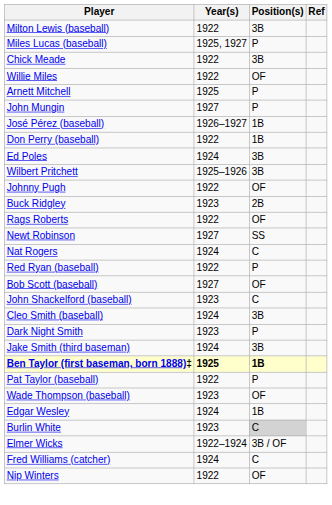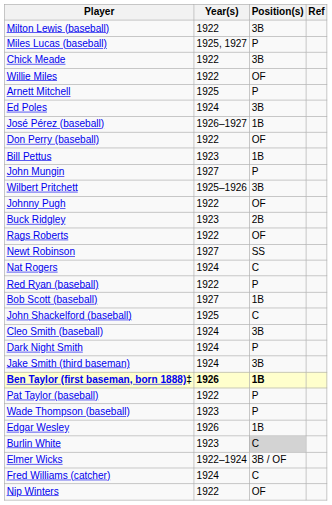 <table class="wikitable">
 <tr>
 <th>Player</th>
 <th>Year(s)</th>
 <th>Position(s)</th>
 <th>Ref</th>
 </tr>
 <tr>
 <td><a href='#'>Milton Lewis (baseball)</a></td>
 <td>1922</td>
 <td>3B</td>
 <td></td>
 </tr>
 <tr>
 <td><a href='#'>Miles Lucas (baseball)</a></td>
 <td>1925, 1927</td>
 <td>P</td>
 <td></td>
 </tr>
 <tr>
 <td><a href='#'>Chick Meade</a></td>
 <td>1922</td>
 <td>3B</td>
 <td></td>
 </tr>
 <tr>
 <td><a href='#'>Willie Miles</a></td>
 <td>1922</td>
 <td>OF</td>
 <td></td>
 </tr>
 <tr>
 <td><a href='#'>Arnett Mitchell</a></td>
 <td>1925</td>
 <td>P</td>
 <td></td>
 </tr>
 <tr>
-<td><a href='#'>John Mungin</a></td>
-<td>1927</td>
-<td>P</td>
+<td><a href='#'>Ed Poles</a></td>
+<td>1924</td>
+<td>3B</td>
 <td></td>
 </tr>
 <tr>
 <td><a href='#'>José Pérez (baseball)</a></td>
 <td>1926–1927</td>
 <td>1B</td>
 <td></td>
 </tr>
 <tr>
 <td><a href='#'>Don Perry (baseball)</a></td>
 <td>1922</td>
+<td>OF</td>
+<td></td>
+</tr>
+<tr>
+<td><a href='#'>Bill Pettus</a></td>
+<td>1923</td>
 <td>1B</td>
 <td></td>
 </tr>
 <tr>
-<td><a href='#'>Ed Poles</a></td>
-<td>1924</td>
-<td>3B</td>
+<td><a href='#'>John Mungin</a></td>
+<td>1927</td>
+<td>P</td>
 <td></td>
 </tr>
 <tr>
 <td><a href='#'>Wilbert Pritchett</a></td>
 <td>1925–1926</td>
 <td>3B</td>
 <td></td>
 </tr>
 <tr>
 <td><a href='#'>Johnny Pugh</a></td>
 <td>1922</td>
 <td>OF</td>
 <td></td>
 </tr>
 <tr>
 <td><a href='#'>Buck Ridgley</a></td>
 <td>1923</td>
 <td>2B</td>
 <td></td>
 </tr>
 <tr>
 <td><a href='#'>Rags Roberts</a></td>
 <td>1922</td>
 <td>OF</td>
 <td></td>
 </tr>
 <tr>
 <td><a href='#'>Newt Robinson</a></td>
 <td>1927</td>
 <td>SS</td>
 <td></td>
 </tr>
 <tr>
 <td><a href='#'>Nat Rogers</a></td>
 <td>1924</td>
 <td>C</td>
 <td></td>
 </tr>
 <tr>
 <td><a href='#'>Red Ryan (baseball)</a></td>
 <td>1922</td>
 <td>P</td>
 <td></td>
 </tr>
 <tr>
 <td><a href='#'>Bob Scott (baseball)</a></td>
 <td>1927</td>
-<td>OF</td>
+<td>1B</td>
 <td></td>
 </tr>
 <tr>
 <td><a href='#'>John Shackelford (baseball)</a></td>
-<td>1923</td>
+<td>1925</td>
 <td>C</td>
 <td></td>
 </tr>
 <tr>
 <td><a href='#'>Cleo Smith (baseball)</a></td>
 <td>1924</td>
 <td>3B</td>
 <td></td>
 </tr>
 <tr>
 <td><a href='#'>Dark Night Smith</a></td>
-<td>1923</td>
+<td>1924</td>
 <td>P</td>
 <td></td>
 </tr>
 <tr>
 <td><a href='#'>Jake Smith (third baseman)</a></td>
 <td>1924</td>
 <td>3B</td>
 <td></td>
 </tr>
 <tr style="background:#FFFFCC;">
 <td><strong><a href='#'>Ben Taylor (first baseman, born 1888)</a>‡</strong></td>
-<td><strong>1925</strong></td>
+<td><strong>1926</strong></td>
 <td><strong>1B</strong></td>
 <td><strong></strong></td>
 </tr>
 <tr>
 <td><a href='#'>Pat Taylor (baseball)</a></td>
 <td>1922</td>
 <td>P</td>
 <td></td>
 </tr>
 <tr>
 <td><a href='#'>Wade Thompson (baseball)</a></td>
 <td>1923</td>
-<td>OF</td>
+<td>P</td>
 <td></td>
 </tr>
 <tr>
 <td><a href='#'>Edgar Wesley</a></td>
-<td>1924</td>
+<td>1926</td>
 <td>1B</td>
 <td></td>
 </tr>
 <tr>
 <td><a href='#'>Burlin White</a></td>
 <td>1923</td>
 <td style="background: lightgrey;">C</td>
 <td></td>
 </tr>
 <tr>
 <td><a href='#'>Elmer Wicks</a></td>
 <td>1922–1924</td>
 <td>3B / OF</td>
 <td></td>
 </tr>
 <tr>
 <td><a href='#'>Fred Williams (catcher)</a></td>
 <td>1924</td>
 <td>C</td>
 <td></td>
 </tr>
 <tr>
 <td><a href='#'>Nip Winters</a></td>
 <td>1922</td>
 <td>OF</td>
 <td></td>
 </tr>
 </table>
